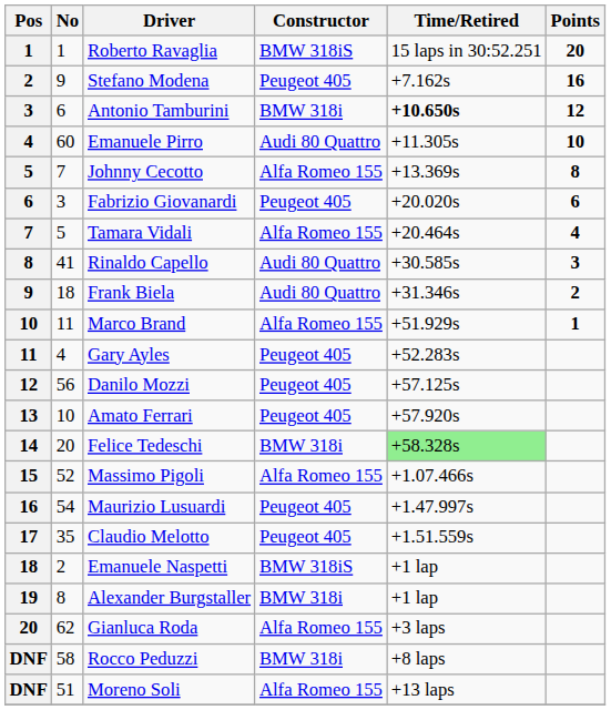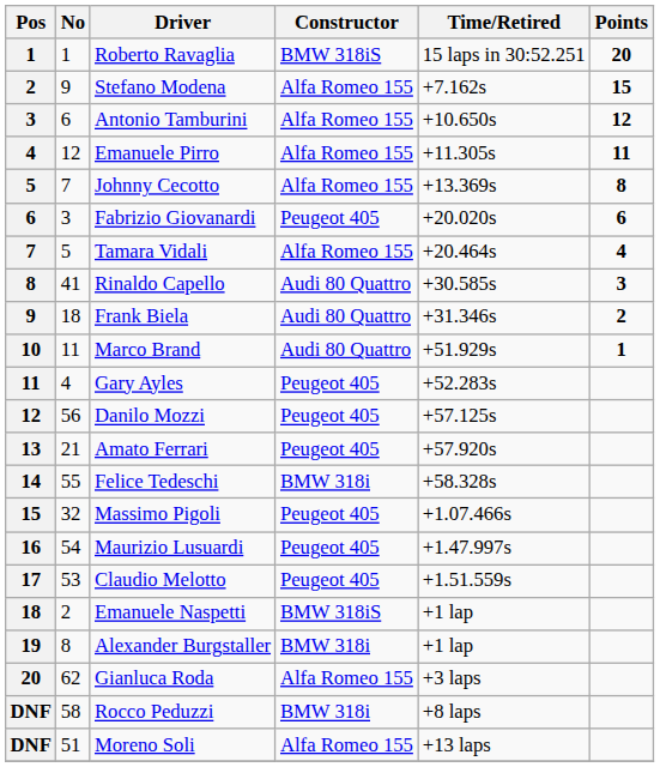 <table class="wikitable" style="font-size: 80%;">
 <tr>
 <th>Pos</th>
 <th>No</th>
 <th>Driver</th>
 <th>Constructor</th>
 <th>Time/Retired</th>
 <th>Points</th>
 </tr>
 <tr>
 <th>1</th>
 <td>1</td>
 <td> <a href='#'>Roberto Ravaglia</a></td>
 <td><a href='#'>BMW 318iS</a></td>
 <td>15 laps in 30:52.251</td>
 <td align=center><strong>20</strong></td>
 </tr>
 <tr>
 <th>2</th>
 <td>9</td>
 <td> <a href='#'>Stefano Modena</a></td>
-<td><a href='#'>Peugeot 405</a></td>
+<td><a href='#'>Alfa Romeo 155</a></td>
 <td>+7.162s</td>
-<td align=center><strong>16</strong></td>
+<td align=center><strong>15</strong></td>
 </tr>
 <tr>
 <th>3</th>
 <td>6</td>
 <td> <a href='#'>Antonio Tamburini</a></td>
-<td><a href='#'>BMW 318i</a></td>
-<td><strong>+10.650s</strong></td>
+<td><a href='#'>Alfa Romeo 155</a></td>
+<td>+10.650s</td>
 <td align=center><strong>12</strong></td>
 </tr>
 <tr>
 <th>4</th>
-<td>60</td>
+<td>12</td>
 <td> <a href='#'>Emanuele Pirro</a></td>
-<td><a href='#'>Audi 80 Quattro</a></td>
+<td><a href='#'>Alfa Romeo 155</a></td>
 <td>+11.305s</td>
-<td align=center><strong>10</strong></td>
+<td align=center><strong>11</strong></td>
 </tr>
 <tr>
 <th>5</th>
 <td>7</td>
 <td> <a href='#'>Johnny Cecotto</a></td>
 <td><a href='#'>Alfa Romeo 155</a></td>
 <td>+13.369s</td>
 <td align=center><strong>8</strong></td>
 </tr>
 <tr>
 <th>6</th>
 <td>3</td>
 <td> <a href='#'>Fabrizio Giovanardi</a></td>
 <td><a href='#'>Peugeot 405</a></td>
 <td>+20.020s</td>
 <td align=center><strong>6</strong></td>
 </tr>
 <tr>
 <th>7</th>
 <td>5</td>
 <td> <a href='#'>Tamara Vidali</a></td>
 <td><a href='#'>Alfa Romeo 155</a></td>
 <td>+20.464s</td>
 <td align=center><strong>4</strong></td>
 </tr>
 <tr>
 <th>8</th>
 <td>41</td>
 <td> <a href='#'>Rinaldo Capello</a></td>
 <td><a href='#'>Audi 80 Quattro</a></td>
 <td>+30.585s</td>
 <td align=center><strong>3</strong></td>
 </tr>
 <tr>
 <th>9</th>
 <td>18</td>
 <td> <a href='#'>Frank Biela</a></td>
 <td><a href='#'>Audi 80 Quattro</a></td>
 <td>+31.346s</td>
 <td align=center><strong>2</strong></td>
 </tr>
 <tr>
 <th>10</th>
 <td>11</td>
 <td> <a href='#'>Marco Brand</a></td>
-<td><a href='#'>Alfa Romeo 155</a></td>
+<td><a href='#'>Audi 80 Quattro</a></td>
 <td>+51.929s</td>
 <td align=center><strong>1</strong></td>
 </tr>
 <tr>
 <th>11</th>
 <td>4</td>
 <td> <a href='#'>Gary Ayles</a></td>
 <td><a href='#'>Peugeot 405</a></td>
 <td>+52.283s</td>
 <td></td>
 </tr>
 <tr>
 <th>12</th>
 <td>56</td>
 <td> <a href='#'>Danilo Mozzi</a></td>
 <td><a href='#'>Peugeot 405</a></td>
 <td>+57.125s</td>
 <td></td>
 </tr>
 <tr>
 <th>13</th>
-<td>10</td>
+<td>21</td>
 <td> <a href='#'>Amato Ferrari</a></td>
 <td><a href='#'>Peugeot 405</a></td>
 <td>+57.920s</td>
 <td></td>
 </tr>
 <tr>
 <th>14</th>
-<td>20</td>
+<td>55</td>
 <td> <a href='#'>Felice Tedeschi</a></td>
 <td><a href='#'>BMW 318i</a></td>
-<td style="background: lightgreen;">+58.328s</td>
+<td>+58.328s</td>
 <td></td>
 </tr>
 <tr>
 <th>15</th>
-<td>52</td>
+<td>32</td>
 <td> <a href='#'>Massimo Pigoli</a></td>
-<td><a href='#'>Alfa Romeo 155</a></td>
+<td><a href='#'>Peugeot 405</a></td>
 <td>+1.07.466s</td>
 <td></td>
 </tr>
 <tr>
 <th>16</th>
 <td>54</td>
 <td> <a href='#'>Maurizio Lusuardi</a></td>
 <td><a href='#'>Peugeot 405</a></td>
 <td>+1.47.997s</td>
 <td></td>
 </tr>
 <tr>
 <th>17</th>
-<td>35</td>
+<td>53</td>
 <td> <a href='#'>Claudio Melotto</a></td>
 <td><a href='#'>Peugeot 405</a></td>
 <td>+1.51.559s</td>
 <td></td>
 </tr>
 <tr>
 <th>18</th>
 <td>2</td>
 <td> <a href='#'>Emanuele Naspetti</a></td>
 <td><a href='#'>BMW 318iS</a></td>
 <td>+1 lap</td>
 <td></td>
 </tr>
 <tr>
 <th>19</th>
 <td>8</td>
 <td> <a href='#'> Alexander Burgstaller</a></td>
 <td><a href='#'>BMW 318i</a></td>
 <td>+1 lap</td>
 <td></td>
 </tr>
 <tr>
 <th>20</th>
 <td>62</td>
 <td> <a href='#'>Gianluca Roda</a></td>
 <td><a href='#'>Alfa Romeo 155</a></td>
 <td>+3 laps</td>
 <td></td>
 </tr>
 <tr>
 <th>DNF</th>
 <td>58</td>
 <td> <a href='#'>Rocco Peduzzi</a></td>
 <td><a href='#'>BMW 318i</a></td>
 <td>+8 laps</td>
 <td></td>
 </tr>
 <tr>
 <th>DNF</th>
 <td>51</td>
 <td> <a href='#'>Moreno Soli</a></td>
 <td><a href='#'>Alfa Romeo 155</a></td>
 <td>+13 laps</td>
 <td></td>
 </tr>
 <tr>
 </tr>
 </table>
